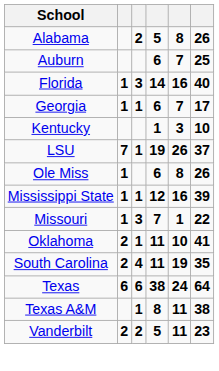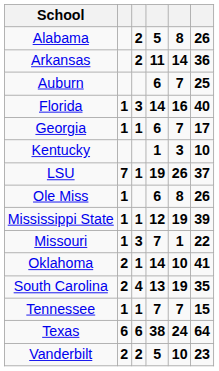 <table class="wikitable sortable" style="text-align: center;">
 <tr>
 <th scope="col">School</th>
 <th data-sort-type="number" scope="col"></th>
 <th data-sort-type="number" scope="col"></th>
 <th data-sort-type="number" scope="col"></th>
 <th data-sort-type="number" scope="col"></th>
 <th data-sort-type="number" scope="col"></th>
 </tr>
 <tr>
 <td><a href='#'>Alabama</a></td>
 <td></td>
 <td><strong>2</strong><br></td>
 <td><strong>5</strong><br></td>
 <td><strong>8</strong><br></td>
 <td><strong>26</strong><br></td>
+</tr>
+<tr>
+<td><a href='#'>Arkansas</a></td>
+<td></td>
+<td><strong>2</strong><br></td>
+<td><strong>11</strong><br></td>
+<td><strong>14</strong><br></td>
+<td><strong>36</strong><br></td>
 </tr>
 <tr>
 <td><a href='#'>Auburn</a></td>
 <td></td>
 <td></td>
 <td><strong>6</strong><br></td>
 <td><strong>7</strong><br></td>
 <td><strong>25</strong><br></td>
 </tr>
 <tr>
 <td><a href='#'>Florida</a></td>
 <td><strong>1</strong><br></td>
 <td><strong>3</strong><br></td>
 <td><strong>14</strong><br></td>
 <td><strong>16</strong><br></td>
 <td><strong>40</strong><br></td>
 </tr>
 <tr>
 <td><a href='#'>Georgia</a></td>
 <td><strong>1</strong><br></td>
 <td><strong>1</strong><br></td>
 <td><strong>6</strong><br></td>
 <td><strong>7</strong><br></td>
 <td><strong>17</strong><br></td>
 </tr>
 <tr>
 <td><a href='#'>Kentucky</a></td>
 <td></td>
 <td></td>
 <td><strong>1</strong><br></td>
 <td><strong>3</strong><br></td>
 <td><strong>10</strong><br></td>
 </tr>
 <tr>
 <td><a href='#'>LSU</a></td>
 <td><strong>7</strong><br></td>
 <td><strong>1</strong><br></td>
 <td><strong>19</strong><br></td>
 <td><strong>26</strong><br></td>
 <td><strong>37</strong><br></td>
 </tr>
 <tr>
 <td><a href='#'>Ole Miss</a></td>
 <td><strong>1</strong><br></td>
 <td></td>
 <td><strong>6</strong><br></td>
 <td><strong>8</strong><br></td>
 <td><strong>26</strong><br></td>
 </tr>
 <tr>
 <td><a href='#'>Mississippi State</a></td>
 <td><strong>1</strong><br></td>
 <td><strong>1</strong><br></td>
 <td><strong>12</strong><br></td>
-<td><strong>16</strong><br></td>
+<td><strong>19</strong><br></td>
 <td><strong>39</strong><br></td>
 </tr>
 <tr>
 <td><a href='#'>Missouri</a></td>
 <td><strong>1</strong><br></td>
 <td><strong>3</strong><br></td>
 <td><strong>7</strong><br></td>
 <td><strong>1</strong><br></td>
 <td><strong>22</strong><br></td>
 </tr>
 <tr>
 <td><a href='#'>Oklahoma</a></td>
 <td><strong>2</strong><br></td>
 <td><strong>1</strong><br></td>
-<td><strong>11</strong><br></td>
+<td><strong>14</strong><br></td>
 <td><strong>10</strong><br></td>
 <td><strong>41</strong><br></td>
 </tr>
 <tr>
 <td><a href='#'>South Carolina</a></td>
 <td><strong>2</strong><br></td>
 <td><strong>4</strong><br></td>
-<td><strong>11</strong><br></td>
+<td><strong>13</strong><br></td>
 <td><strong>19</strong><br></td>
 <td><strong>35</strong><br></td>
+</tr>
+<tr>
+<td><a href='#'>Tennessee</a></td>
+<td><strong>1</strong><br></td>
+<td><strong>1</strong><br></td>
+<td><strong>7</strong><br></td>
+<td><strong>7</strong><br></td>
+<td><strong>15</strong><br></td>
 </tr>
 <tr>
 <td><a href='#'>Texas</a></td>
 <td><strong>6</strong><br></td>
 <td><strong>6</strong><br></td>
 <td><strong>38</strong><br></td>
 <td><strong>24</strong><br></td>
 <td><strong>64</strong><br></td>
 </tr>
 <tr>
-<td><a href='#'>Texas A&M</a></td>
-<td></td>
-<td><strong>1</strong><br></td>
-<td><strong>8</strong><br></td>
-<td><strong>11</strong><br></td>
-<td><strong>38</strong><br></td>
-</tr>
-<tr>
 <td><a href='#'>Vanderbilt</a></td>
 <td><strong>2</strong><br></td>
 <td><strong>2</strong><br></td>
 <td><strong>5</strong><br></td>
-<td><strong>11</strong><br></td>
+<td><strong>10</strong><br></td>
 <td><strong>23</strong><br></td>
 </tr>
 </table>
